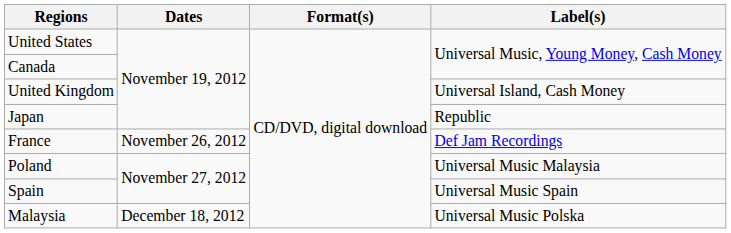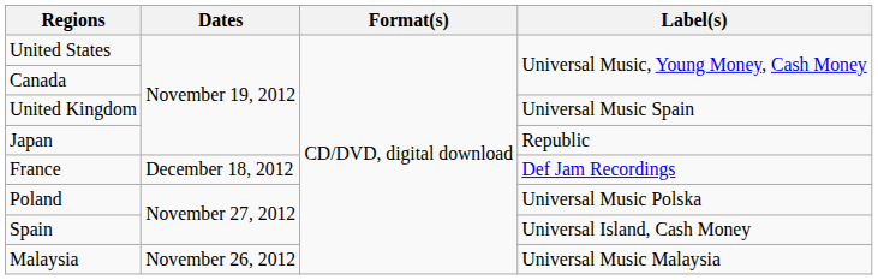 <table class="wikitable plainrowheaders">
 <tr>
 <th scope="col">Regions</th>
 <th scope="col">Dates</th>
 <th scope="col">Format(s)</th>
 <th scope="col">Label(s)</th>
 </tr>
 <tr>
 <td>United States</td>
 <td rowspan="4">November 19, 2012</td>
 <td rowspan="8">CD/DVD, digital download</td>
 <td rowspan="2">Universal Music, <a href='#'>Young Money</a>, <a href='#'>Cash Money</a></td>
 </tr>
 <tr>
 <td>Canada</td>
 </tr>
 <tr>
 <td>United Kingdom</td>
-<td>Universal Island, Cash Money</td>
+<td>Universal Music Spain</td>
 </tr>
 <tr>
 <td>Japan</td>
 <td>Republic</td>
 </tr>
 <tr>
 <td>France</td>
-<td>November 26, 2012</td>
+<td>December 18, 2012</td>
 <td><a href='#'>Def Jam Recordings</a></td>
 </tr>
 <tr>
 <td>Poland</td>
 <td rowspan="2">November 27, 2012</td>
-<td>Universal Music Malaysia</td>
+<td>Universal Music Polska</td>
 </tr>
 <tr>
 <td>Spain</td>
-<td>Universal Music Spain</td>
+<td>Universal Island, Cash Money</td>
 </tr>
 <tr>
 <td>Malaysia</td>
-<td>December 18, 2012</td>
-<td>Universal Music Polska</td>
+<td>November 26, 2012</td>
+<td>Universal Music Malaysia</td>
 </tr>
 </table>
